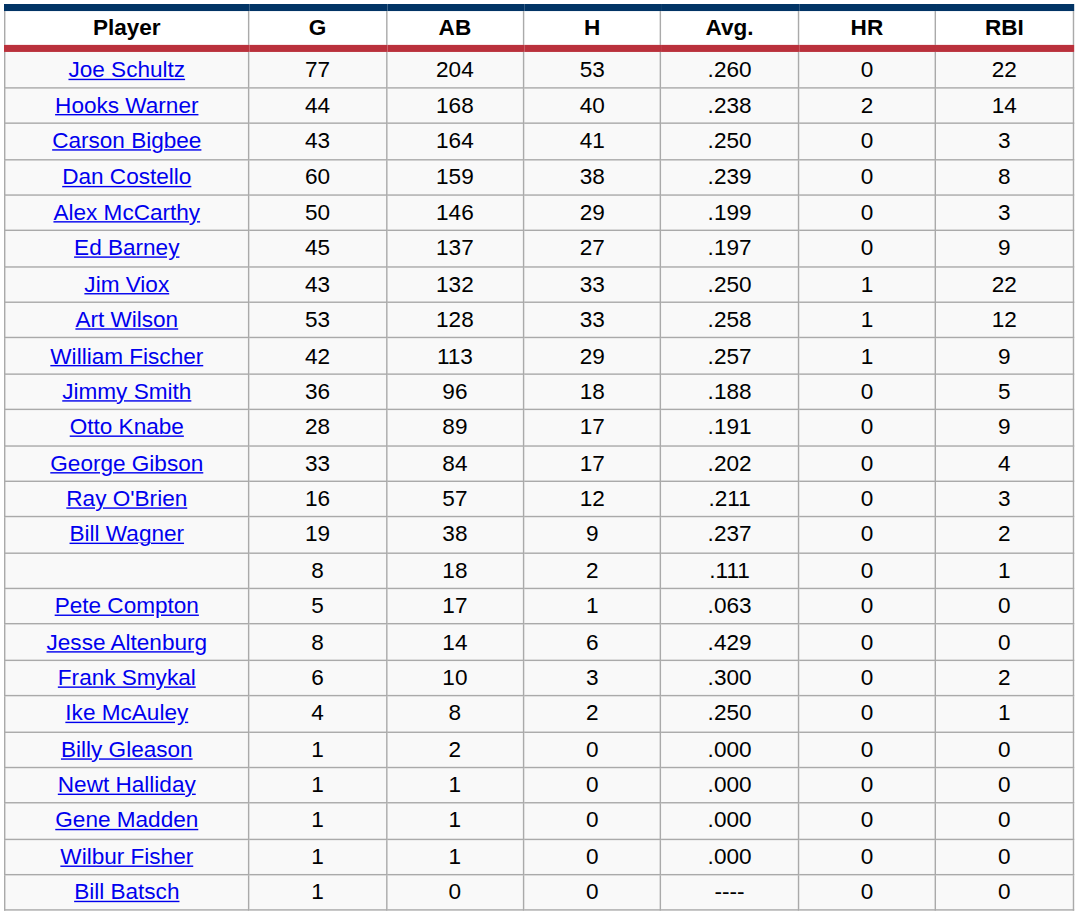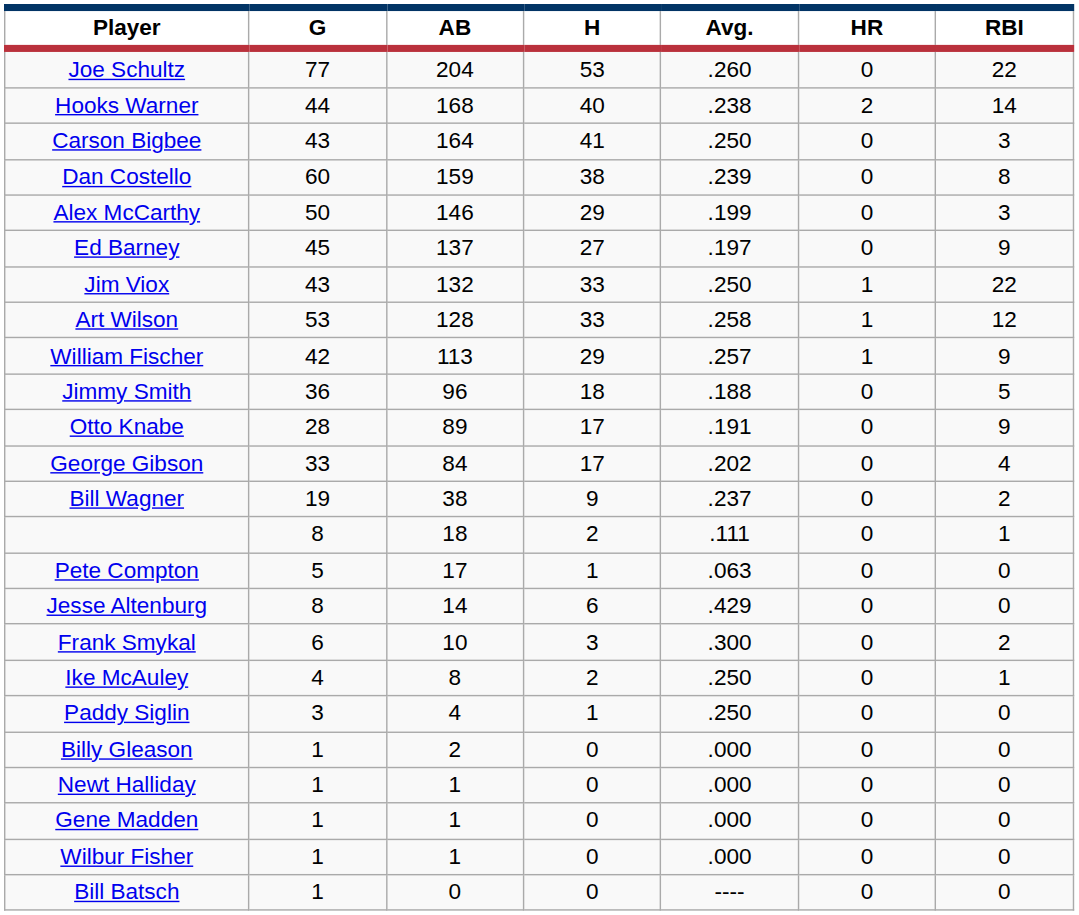 <table class="wikitable sortable">
 <tr>
 <th style="background:#FFFFFF; border-top:#023465 5px solid; border-bottom:#ba313c 5px solid;" width="16%">Player</th>
 <th style="background:#FFFFFF; border-top:#023465 5px solid; border-bottom:#ba313c 5px solid;" width="9%">G</th>
 <th style="background:#FFFFFF; border-top:#023465 5px solid; border-bottom:#ba313c 5px solid;" width="9%">AB</th>
 <th style="background:#FFFFFF; border-top:#023465 5px solid; border-bottom:#ba313c 5px solid;" width="9%">H</th>
 <th style="background:#FFFFFF; border-top:#023465 5px solid; border-bottom:#ba313c 5px solid;" width="9%">Avg.</th>
 <th style="background:#FFFFFF; border-top:#023465 5px solid; border-bottom:#ba313c 5px solid;" width="9%">HR</th>
 <th style="background:#FFFFFF; border-top:#023465 5px solid; border-bottom:#ba313c 5px solid;" width="9%">RBI</th>
 </tr>
 <tr align="center">
 <td><a href='#'>Joe Schultz</a></td>
 <td>77</td>
 <td>204</td>
 <td>53</td>
 <td>.260</td>
 <td>0</td>
 <td>22</td>
 </tr>
 <tr align=center>
 <td><a href='#'>Hooks Warner</a></td>
 <td>44</td>
 <td>168</td>
 <td>40</td>
 <td>.238</td>
 <td>2</td>
 <td>14</td>
 </tr>
 <tr align=center>
 <td><a href='#'>Carson Bigbee</a></td>
 <td>43</td>
 <td>164</td>
 <td>41</td>
 <td>.250</td>
 <td>0</td>
 <td>3</td>
 </tr>
 <tr align=center>
 <td><a href='#'>Dan Costello</a></td>
 <td>60</td>
 <td>159</td>
 <td>38</td>
 <td>.239</td>
 <td>0</td>
 <td>8</td>
 </tr>
 <tr align=center>
 <td><a href='#'>Alex McCarthy</a></td>
 <td>50</td>
 <td>146</td>
 <td>29</td>
 <td>.199</td>
 <td>0</td>
 <td>3</td>
 </tr>
 <tr align=center>
 <td><a href='#'>Ed Barney</a></td>
 <td>45</td>
 <td>137</td>
 <td>27</td>
 <td>.197</td>
 <td>0</td>
 <td>9</td>
 </tr>
 <tr align=center>
 <td><a href='#'>Jim Viox</a></td>
 <td>43</td>
 <td>132</td>
 <td>33</td>
 <td>.250</td>
 <td>1</td>
 <td>22</td>
 </tr>
 <tr align=center>
 <td><a href='#'>Art Wilson</a></td>
 <td>53</td>
 <td>128</td>
 <td>33</td>
 <td>.258</td>
 <td>1</td>
 <td>12</td>
 </tr>
 <tr align=center>
 <td><a href='#'>William Fischer</a></td>
 <td>42</td>
 <td>113</td>
 <td>29</td>
 <td>.257</td>
 <td>1</td>
 <td>9</td>
 </tr>
 <tr align=center>
 <td><a href='#'>Jimmy Smith</a></td>
 <td>36</td>
 <td>96</td>
 <td>18</td>
 <td>.188</td>
 <td>0</td>
 <td>5</td>
 </tr>
 <tr align=center>
 <td><a href='#'>Otto Knabe</a></td>
 <td>28</td>
 <td>89</td>
 <td>17</td>
 <td>.191</td>
 <td>0</td>
 <td>9</td>
 </tr>
 <tr align=center>
 <td><a href='#'>George Gibson</a></td>
 <td>33</td>
 <td>84</td>
 <td>17</td>
 <td>.202</td>
 <td>0</td>
 <td>4</td>
 </tr>
 <tr align=center>
-<td><a href='#'>Ray O'Brien</a></td>
-<td>16</td>
-<td>57</td>
-<td>12</td>
-<td>.211</td>
-<td>0</td>
-<td>3</td>
-</tr>
-<tr align=center>
 <td><a href='#'>Bill Wagner</a></td>
 <td>19</td>
 <td>38</td>
 <td>9</td>
 <td>.237</td>
 <td>0</td>
 <td>2</td>
 </tr>
 <tr align=center>
 <td></td>
 <td>8</td>
 <td>18</td>
 <td>2</td>
 <td>.111</td>
 <td>0</td>
 <td>1</td>
 </tr>
 <tr align="center">
 <td><a href='#'>Pete Compton</a></td>
 <td>5</td>
 <td>17</td>
 <td>1</td>
 <td>.063</td>
 <td>0</td>
 <td>0</td>
 </tr>
 <tr align=center>
 <td><a href='#'>Jesse Altenburg</a></td>
 <td>8</td>
 <td>14</td>
 <td>6</td>
 <td>.429</td>
 <td>0</td>
 <td>0</td>
 </tr>
 <tr align=center>
 <td><a href='#'>Frank Smykal</a></td>
 <td>6</td>
 <td>10</td>
 <td>3</td>
 <td>.300</td>
 <td>0</td>
 <td>2</td>
 </tr>
 <tr align=center>
 <td><a href='#'>Ike McAuley</a></td>
 <td>4</td>
 <td>8</td>
 <td>2</td>
 <td>.250</td>
 <td>0</td>
 <td>1</td>
 </tr>
 <tr align=center>
+<td><a href='#'>Paddy Siglin</a></td>
+<td>3</td>
+<td>4</td>
+<td>1</td>
+<td>.250</td>
+<td>0</td>
+<td>0</td>
+</tr>
+<tr align=center>
 <td><a href='#'>Billy Gleason</a></td>
 <td>1</td>
 <td>2</td>
 <td>0</td>
 <td>.000</td>
 <td>0</td>
 <td>0</td>
 </tr>
 <tr align=center>
 <td><a href='#'>Newt Halliday</a></td>
 <td>1</td>
 <td>1</td>
 <td>0</td>
 <td>.000</td>
 <td>0</td>
 <td>0</td>
 </tr>
 <tr align=center>
 <td><a href='#'>Gene Madden</a></td>
 <td>1</td>
 <td>1</td>
 <td>0</td>
 <td>.000</td>
 <td>0</td>
 <td>0</td>
 </tr>
 <tr align=center>
 <td><a href='#'>Wilbur Fisher</a></td>
 <td>1</td>
 <td>1</td>
 <td>0</td>
 <td>.000</td>
 <td>0</td>
 <td>0</td>
 </tr>
 <tr align=center>
 <td><a href='#'>Bill Batsch</a></td>
 <td>1</td>
 <td>0</td>
 <td>0</td>
 <td>----</td>
 <td>0</td>
 <td>0</td>
 </tr>
 </table>
